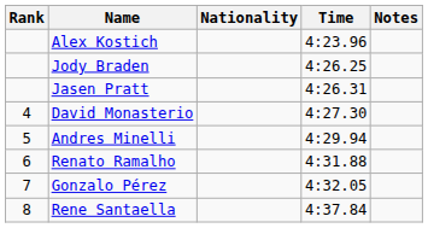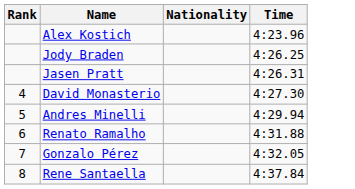 <table class="wikitable sortable" style="text-align:center">
 <tr>
 <th>Rank</th>
 <th>Name</th>
 <th>Nationality</th>
 <th>Time</th>
-<th>Notes</th>
 </tr>
 <tr>
 <td></td>
 <td align=left><a href='#'>Alex Kostich</a></td>
 <td align=left></td>
 <td>4:23.96</td>
-<td></td>
 </tr>
 <tr>
 <td></td>
 <td align=left><a href='#'>Jody Braden</a></td>
 <td align=left></td>
 <td>4:26.25</td>
-<td></td>
 </tr>
 <tr>
 <td></td>
 <td align=left><a href='#'>Jasen Pratt</a></td>
 <td align=left></td>
 <td>4:26.31</td>
-<td></td>
 </tr>
 <tr>
 <td>4</td>
 <td align=left><a href='#'>David Monasterio</a></td>
 <td align=left></td>
 <td>4:27.30</td>
-<td></td>
 </tr>
 <tr>
 <td>5</td>
 <td align=left><a href='#'>Andres Minelli</a></td>
 <td align=left></td>
 <td>4:29.94</td>
-<td></td>
 </tr>
 <tr>
 <td>6</td>
 <td align=left><a href='#'>Renato Ramalho</a></td>
 <td align=left></td>
 <td>4:31.88</td>
-<td></td>
 </tr>
 <tr>
 <td>7</td>
 <td align=left><a href='#'>Gonzalo Pérez</a></td>
 <td align=left></td>
 <td>4:32.05</td>
-<td></td>
 </tr>
 <tr>
 <td>8</td>
 <td align=left><a href='#'>Rene Santaella</a></td>
 <td align=left></td>
 <td>4:37.84</td>
-<td></td>
 </tr>
 </table>
